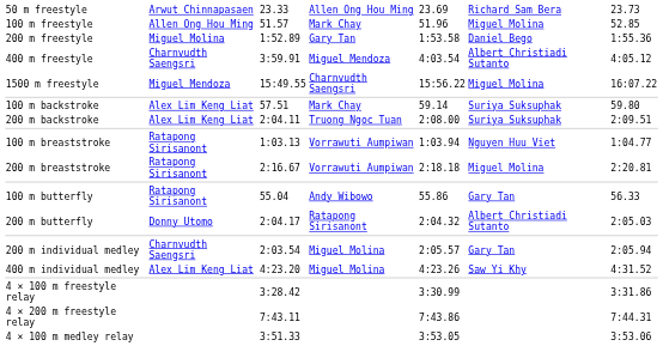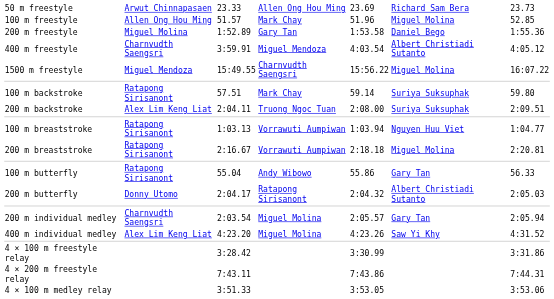 <table>
 <tr>
 <td>50 m freestyle</td>
 <td> <a href='#'>Arwut Chinnapasaen</a></td>
 <td>23.33</td>
 <td> <a href='#'>Allen Ong Hou Ming</a></td>
 <td>23.69</td>
 <td> <a href='#'>Richard Sam Bera</a></td>
 <td>23.73</td>
 </tr>
 <tr>
 <td>100 m freestyle</td>
 <td> <a href='#'>Allen Ong Hou Ming</a></td>
 <td>51.57</td>
 <td> <a href='#'>Mark Chay</a></td>
 <td>51.96</td>
 <td> <a href='#'>Miguel Molina</a></td>
 <td>52.85</td>
 </tr>
 <tr>
 <td>200 m freestyle</td>
 <td> <a href='#'>Miguel Molina</a></td>
 <td>1:52.89</td>
 <td> <a href='#'>Gary Tan</a></td>
 <td>1:53.58</td>
 <td> <a href='#'>Daniel Bego</a></td>
 <td>1:55.36</td>
 </tr>
 <tr>
 <td>400 m freestyle</td>
 <td> <a href='#'>Charnvudth Saengsri</a></td>
 <td>3:59.91</td>
 <td> <a href='#'>Miguel Mendoza</a></td>
 <td>4:03.54</td>
 <td> <a href='#'>Albert Christiadi Sutanto</a></td>
 <td>4:05.12</td>
 </tr>
 <tr>
 <td>1500 m freestyle</td>
 <td> <a href='#'>Miguel Mendoza</a></td>
 <td>15:49.55</td>
 <td> <a href='#'>Charnvudth Saengsri</a></td>
 <td>15:56.22</td>
 <td> <a href='#'>Miguel Molina</a></td>
 <td>16:07.22</td>
 </tr>
 <tr bgcolor=#DDDDDD>
 <td colspan=7></td>
 </tr>
 <tr>
 <td>100 m backstroke</td>
-<td> <a href='#'>Alex Lim Keng Liat</a></td>
+<td> <a href='#'>Ratapong Sirisanont</a></td>
 <td>57.51</td>
 <td> <a href='#'>Mark Chay</a></td>
 <td>59.14</td>
 <td> <a href='#'>Suriya Suksuphak</a></td>
 <td>59.80</td>
 </tr>
 <tr>
 <td>200 m backstroke</td>
 <td> <a href='#'>Alex Lim Keng Liat</a></td>
 <td>2:04.11</td>
 <td> <a href='#'>Truong Ngoc Tuan</a></td>
 <td>2:08.00</td>
 <td> <a href='#'>Suriya Suksuphak</a></td>
 <td>2:09.51</td>
 </tr>
 <tr bgcolor=#DDDDDD>
 <td colspan=7></td>
 </tr>
 <tr>
 <td>100 m breaststroke</td>
 <td> <a href='#'>Ratapong Sirisanont</a></td>
 <td>1:03.13</td>
 <td> <a href='#'>Vorrawuti Aumpiwan</a></td>
 <td>1:03.94</td>
 <td> <a href='#'>Nguyen Huu Viet</a></td>
 <td>1:04.77</td>
 </tr>
 <tr>
 <td>200 m breaststroke</td>
 <td> <a href='#'>Ratapong Sirisanont</a></td>
 <td>2:16.67</td>
 <td> <a href='#'>Vorrawuti Aumpiwan</a></td>
 <td>2:18.18</td>
 <td> <a href='#'>Miguel Molina</a></td>
 <td>2:20.81</td>
 </tr>
 <tr bgcolor=#DDDDDD>
 <td colspan=7></td>
 </tr>
 <tr>
 <td>100 m butterfly</td>
 <td> <a href='#'>Ratapong Sirisanont</a></td>
 <td>55.04</td>
 <td> <a href='#'>Andy Wibowo</a></td>
 <td>55.86</td>
 <td> <a href='#'>Gary Tan</a></td>
 <td>56.33</td>
 </tr>
 <tr>
 <td>200 m butterfly</td>
 <td> <a href='#'>Donny Utomo</a></td>
 <td>2:04.17</td>
 <td> <a href='#'>Ratapong Sirisanont</a></td>
 <td>2:04.32</td>
 <td> <a href='#'>Albert Christiadi Sutanto</a></td>
 <td>2:05.03</td>
 </tr>
 <tr bgcolor=#DDDDDD>
 <td colspan=7></td>
 </tr>
 <tr>
 <td>200 m individual medley</td>
 <td> <a href='#'>Charnvudth Saengsri</a></td>
 <td>2:03.54</td>
 <td> <a href='#'>Miguel Molina</a></td>
 <td>2:05.57</td>
 <td> <a href='#'>Gary Tan</a></td>
 <td>2:05.94</td>
 </tr>
 <tr 1>
 <td>400 m individual medley</td>
 <td> <a href='#'>Alex Lim Keng Liat</a></td>
 <td>4:23.20</td>
 <td> <a href='#'>Miguel Molina</a></td>
 <td>4:23.26</td>
 <td> <a href='#'>Saw Yi Khy</a></td>
 <td>4:31.52</td>
 </tr>
 <tr bgcolor=#DDDDDD>
 <td colspan=7></td>
 </tr>
 <tr>
 <td>4 × 100 m freestyle relay</td>
 <td></td>
 <td>3:28.42</td>
 <td></td>
 <td>3:30.99</td>
 <td></td>
 <td>3:31.86</td>
 </tr>
 <tr>
 <td>4 × 200 m freestyle relay</td>
 <td></td>
 <td>7:43.11</td>
 <td></td>
 <td>7:43.86</td>
 <td></td>
 <td>7:44.31</td>
 </tr>
 <tr>
 <td>4 × 100 m medley relay</td>
 <td></td>
 <td>3:51.33</td>
 <td></td>
 <td>3:53.05</td>
 <td></td>
 <td>3:53.06</td>
 </tr>
 </table>
